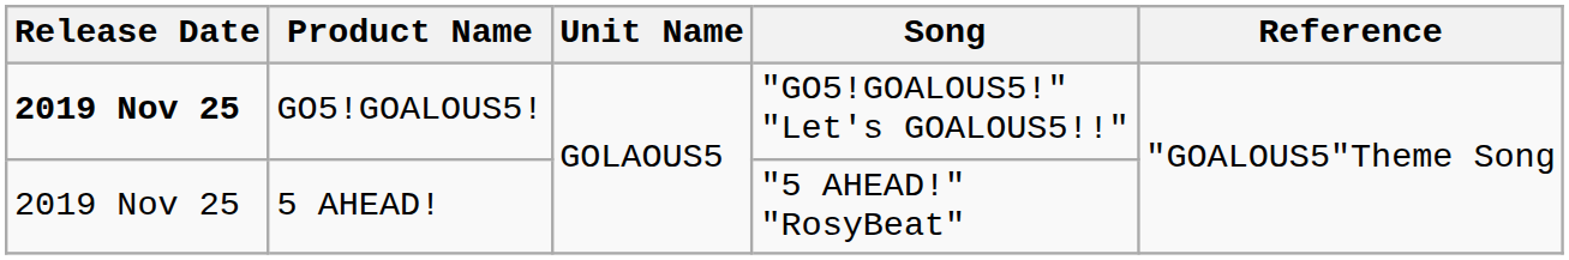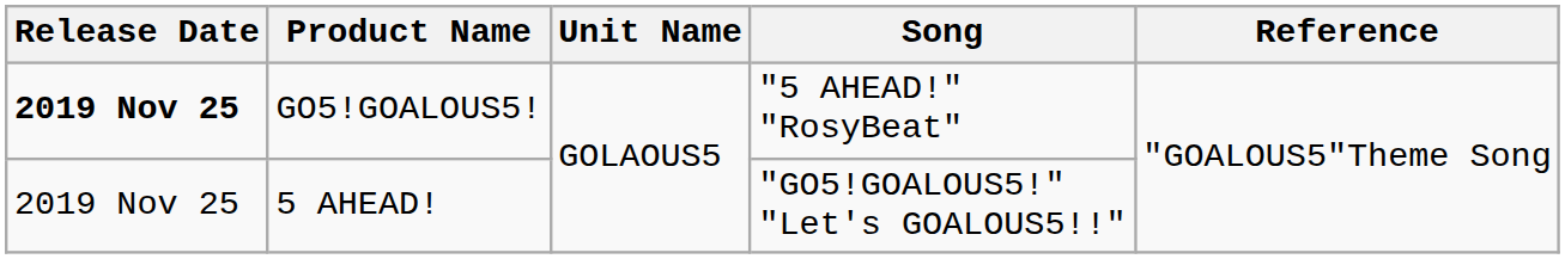 <table class="wikitable" style="font-size:small;">
 <tr>
 <th>Release Date</th>
 <th>Product Name</th>
 <th>Unit Name</th>
 <th>Song</th>
 <th>Reference</th>
 </tr>
 <tr>
 <td><strong>2019 Nov 25</strong></td>
 <td>GO5!GOALOUS5!</td>
 <td rowspan="2">GOLAOUS5</td>
-<td>"GO5!GOALOUS5!"<br>"Let's GOALOUS5!!"</td>
+<td>"5 AHEAD!"<br>"RosyBeat"</td>
 <td rowspan="2">"GOALOUS5"Theme Song</td>
 </tr>
 <tr>
 <td>2019 Nov 25</td>
 <td>5 AHEAD!</td>
-<td>"5 AHEAD!"<br>"RosyBeat"</td>
+<td>"GO5!GOALOUS5!"<br>"Let's GOALOUS5!!"</td>
 </tr>
 </table>
